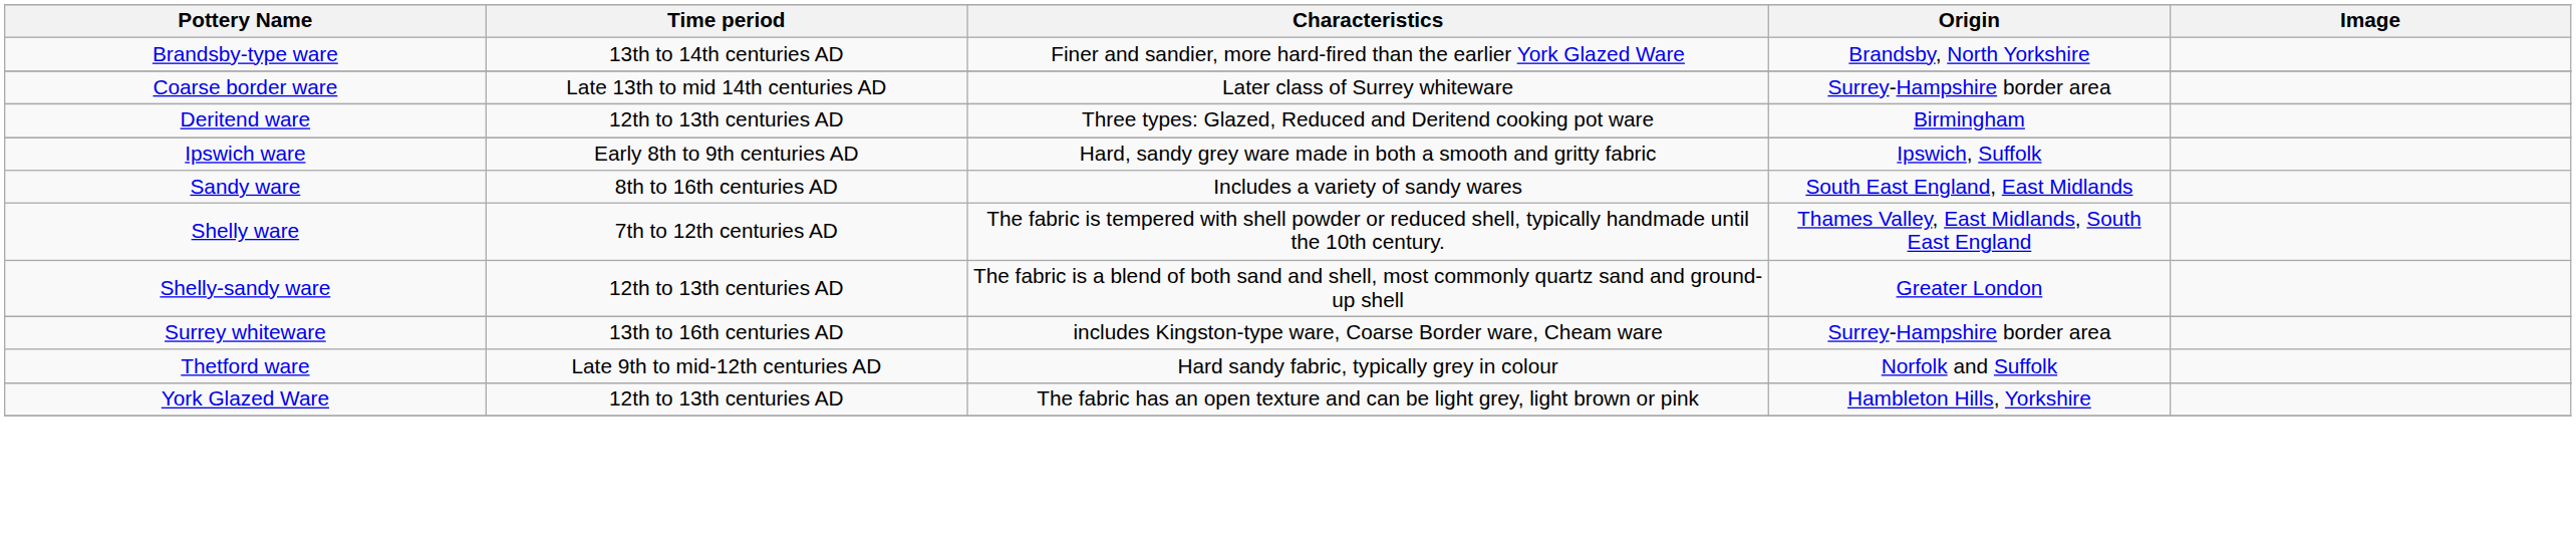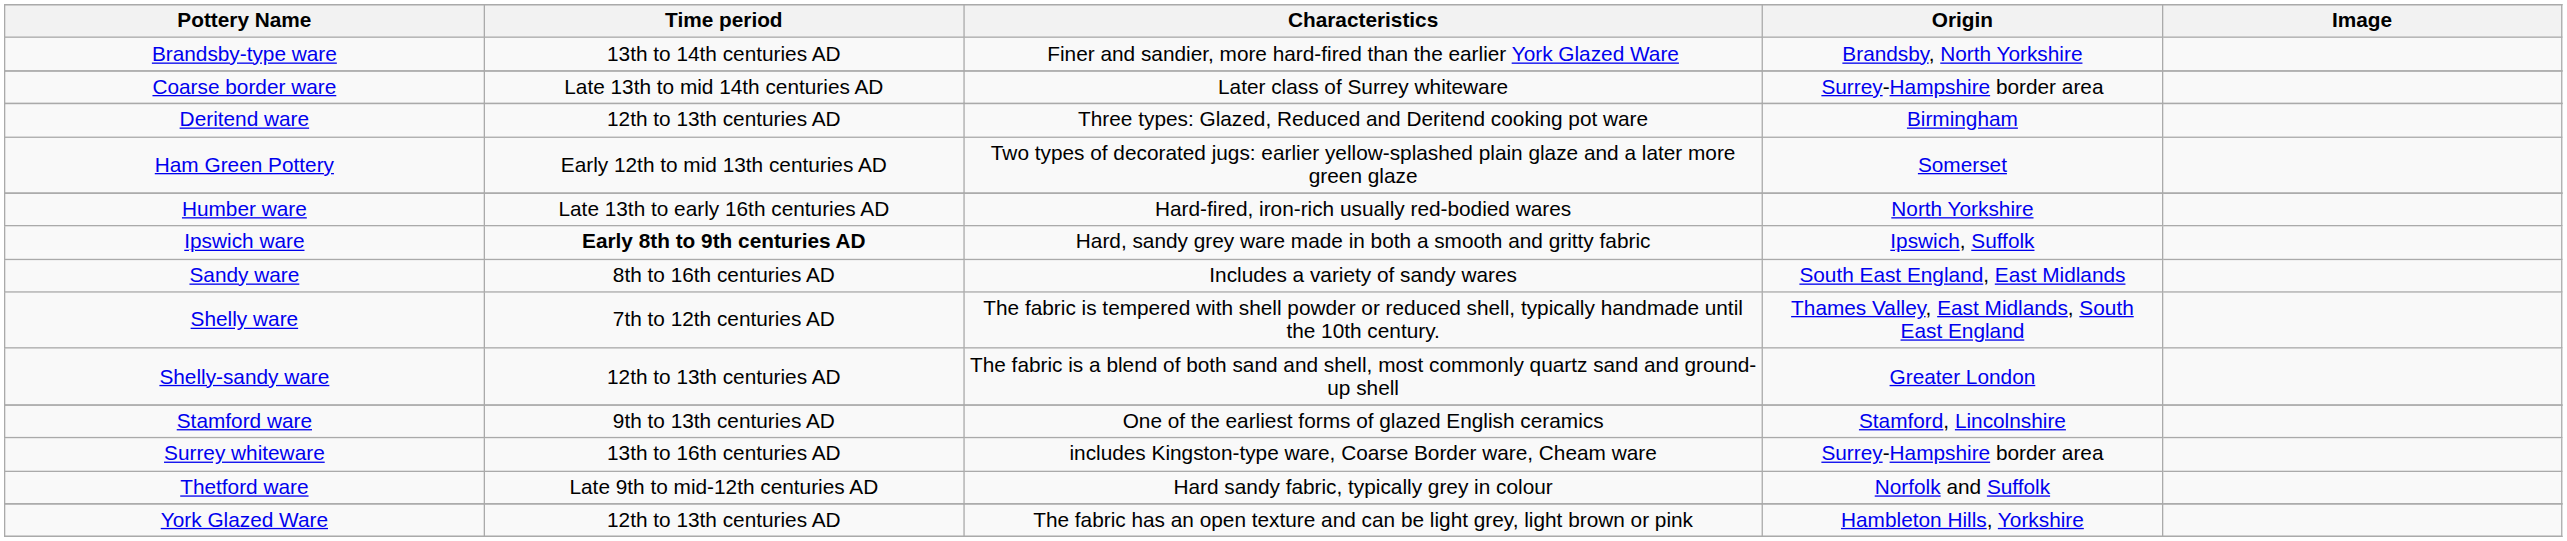 <table class="wikitable sortable" style="text-align:center">
 <tr>
 </tr>
 <tr>
 <th width="12%">Pottery Name</th>
 <th width="12%">Time period</th>
 <th width="20%">Characteristics</th>
 <th width="10%">Origin</th>
 <th width="10%">Image</th>
 </tr>
 <tr>
 <td><a href='#'>Brandsby-type ware</a></td>
 <td>13th to 14th centuries AD</td>
 <td>Finer and sandier, more hard-fired than the earlier <a href='#'>York Glazed Ware</a></td>
 <td><a href='#'>Brandsby</a>, <a href='#'>North Yorkshire</a></td>
 <td></td>
 </tr>
 <tr>
 </tr>
 <tr>
 <td><a href='#'>Coarse border ware</a></td>
 <td>Late 13th to mid 14th centuries AD</td>
 <td>Later class of Surrey whiteware</td>
 <td><a href='#'>Surrey</a>-<a href='#'>Hampshire</a> border area</td>
 <td></td>
 </tr>
 <tr>
 </tr>
 <tr>
 <td><a href='#'>Deritend ware</a></td>
 <td>12th to 13th centuries AD</td>
 <td>Three types: Glazed, Reduced and Deritend cooking pot ware</td>
 <td><a href='#'>Birmingham</a></td>
 <td></td>
 </tr>
 <tr>
+<td><a href='#'>Ham Green Pottery</a></td>
+<td>Early 12th to mid 13th centuries AD</td>
+<td>Two types of decorated jugs: earlier yellow-splashed plain glaze and a later more green glaze</td>
+<td><a href='#'>Somerset</a></td>
+<td></td>
+</tr>
+<tr>
+</tr>
+<tr>
+<td><a href='#'>Humber ware</a></td>
+<td>Late 13th to early 16th centuries AD</td>
+<td>Hard-fired, iron-rich usually red-bodied wares</td>
+<td><a href='#'>North Yorkshire</a></td>
+<td></td>
 </tr>
 <tr>
 <td><a href='#'>Ipswich ware</a></td>
-<td>Early 8th to 9th centuries AD</td>
+<td><strong>Early 8th to 9th centuries AD</strong></td>
 <td>Hard, sandy grey ware made in both a smooth and gritty fabric</td>
 <td><a href='#'>Ipswich</a>, <a href='#'>Suffolk</a></td>
 <td></td>
 </tr>
 <tr>
 <td><a href='#'>Sandy ware</a></td>
 <td>8th to 16th centuries AD</td>
 <td>Includes a variety of sandy wares</td>
 <td><a href='#'>South East England</a>, <a href='#'>East Midlands</a></td>
 <td></td>
 </tr>
 <tr>
 <td><a href='#'>Shelly ware</a></td>
 <td>7th to 12th centuries AD</td>
 <td>The fabric is tempered with shell powder or reduced shell, typically handmade until the 10th century.</td>
 <td><a href='#'>Thames Valley</a>, <a href='#'>East Midlands</a>, <a href='#'>South East England</a></td>
 <td></td>
 </tr>
 <tr>
 <td><a href='#'>Shelly-sandy ware</a></td>
 <td>12th to 13th centuries AD</td>
 <td>The fabric is a blend of both sand and shell, most commonly quartz sand and ground-up shell</td>
 <td><a href='#'>Greater London</a></td>
 <td></td>
 </tr>
 <tr>
 </tr>
 <tr>
+<td><a href='#'>Stamford ware</a></td>
+<td>9th to 13th centuries AD</td>
+<td>One of the earliest forms of glazed English ceramics</td>
+<td><a href='#'>Stamford</a>, <a href='#'>Lincolnshire</a></td>
+<td></td>
+</tr>
+<tr>
 <td><a href='#'>Surrey whiteware</a></td>
 <td>13th to 16th centuries AD</td>
 <td>includes Kingston-type ware, Coarse Border ware, Cheam ware</td>
 <td><a href='#'>Surrey</a>-<a href='#'>Hampshire</a> border area</td>
 <td></td>
 </tr>
 <tr>
 <td><a href='#'>Thetford ware</a></td>
 <td>Late 9th to mid-12th centuries AD</td>
 <td>Hard sandy fabric, typically grey in colour</td>
 <td><a href='#'>Norfolk</a>  and <a href='#'>Suffolk</a></td>
 <td></td>
 </tr>
 <tr>
 </tr>
 <tr>
 <td><a href='#'>York Glazed Ware</a></td>
 <td>12th to 13th centuries AD</td>
 <td>The fabric has an open texture and can be light grey, light brown or pink</td>
 <td><a href='#'>Hambleton Hills</a>, <a href='#'>Yorkshire</a></td>
 <td></td>
 </tr>
 <tr>
 </tr>
 </table>
